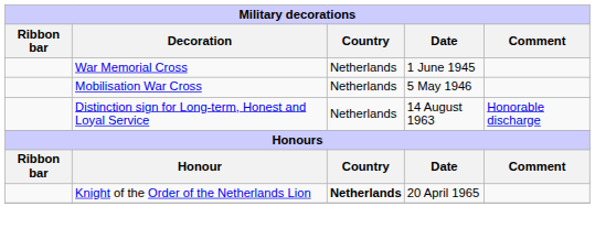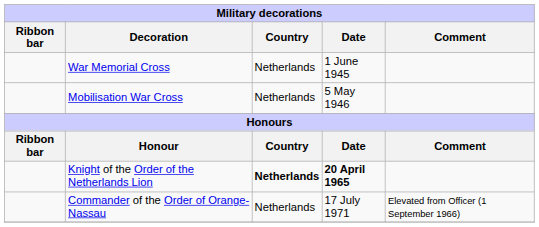 <table class="wikitable" style="width:60%;">
 <tr style="background:#ccf; text-align:center;">
 <td colspan=5><strong>Military decorations</strong></td>
 </tr>
 <tr>
 <th style="width:80px;">Ribbon bar</th>
 <th>Decoration</th>
 <th>Country</th>
 <th>Date</th>
 <th>Comment</th>
 </tr>
 <tr>
 <td></td>
 <td><a href='#'>War Memorial Cross</a></td>
 <td>Netherlands</td>
 <td>1 June 1945</td>
 <td></td>
 </tr>
 <tr>
 <td></td>
 <td><a href='#'>Mobilisation War Cross</a></td>
 <td>Netherlands</td>
 <td>5 May 1946</td>
 <td></td>
 </tr>
-<tr>
-<td></td>
-<td><a href='#'>Distinction sign for Long-term, Honest and Loyal Service</a></td>
-<td>Netherlands</td>
-<td>14 August 1963</td>
-<td><a href='#'>Honorable discharge</a></td>
-</tr>
 <tr style="background:#ccf; text-align:center;">
 <td colspan=5><strong>Honours</strong></td>
 </tr>
 <tr>
 <th style="width:80px;">Ribbon bar</th>
 <th>Honour</th>
 <th>Country</th>
 <th>Date</th>
 <th>Comment</th>
 </tr>
 <tr>
 <td></td>
 <td><a href='#'>Knight</a> of the <a href='#'>Order of the Netherlands Lion</a></td>
 <td><strong>Netherlands</strong></td>
-<td>20 April 1965</td>
+<td><strong>20 April 1965</strong></td>
 <td></td>
+</tr>
+<tr>
+<td></td>
+<td><a href='#'>Commander</a> of the <a href='#'>Order of Orange-Nassau</a></td>
+<td>Netherlands</td>
+<td>17 July 1971</td>
+<td><small>Elevated from Officer (1 September 1966)</small></td>
 </tr>
 <tr>
 </tr>
 </table>
